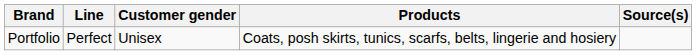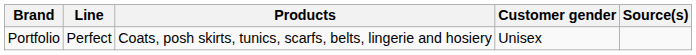 <table class="wikitable">
 <tr>
 <th>Brand</th>
 <th>Line</th>
+<th>Products</th>
 <th>Customer gender</th>
-<th>Products</th>
 <th>Source(s)</th>
 </tr>
 <tr>
 <td>Portfolio</td>
 <td>Perfect</td>
+<td>Coats, posh skirts, tunics, scarfs, belts, lingerie and hosiery</td>
 <td>Unisex</td>
-<td>Coats, posh skirts, tunics, scarfs, belts, lingerie and hosiery</td>
 <td></td>
 </tr>
 </table>
